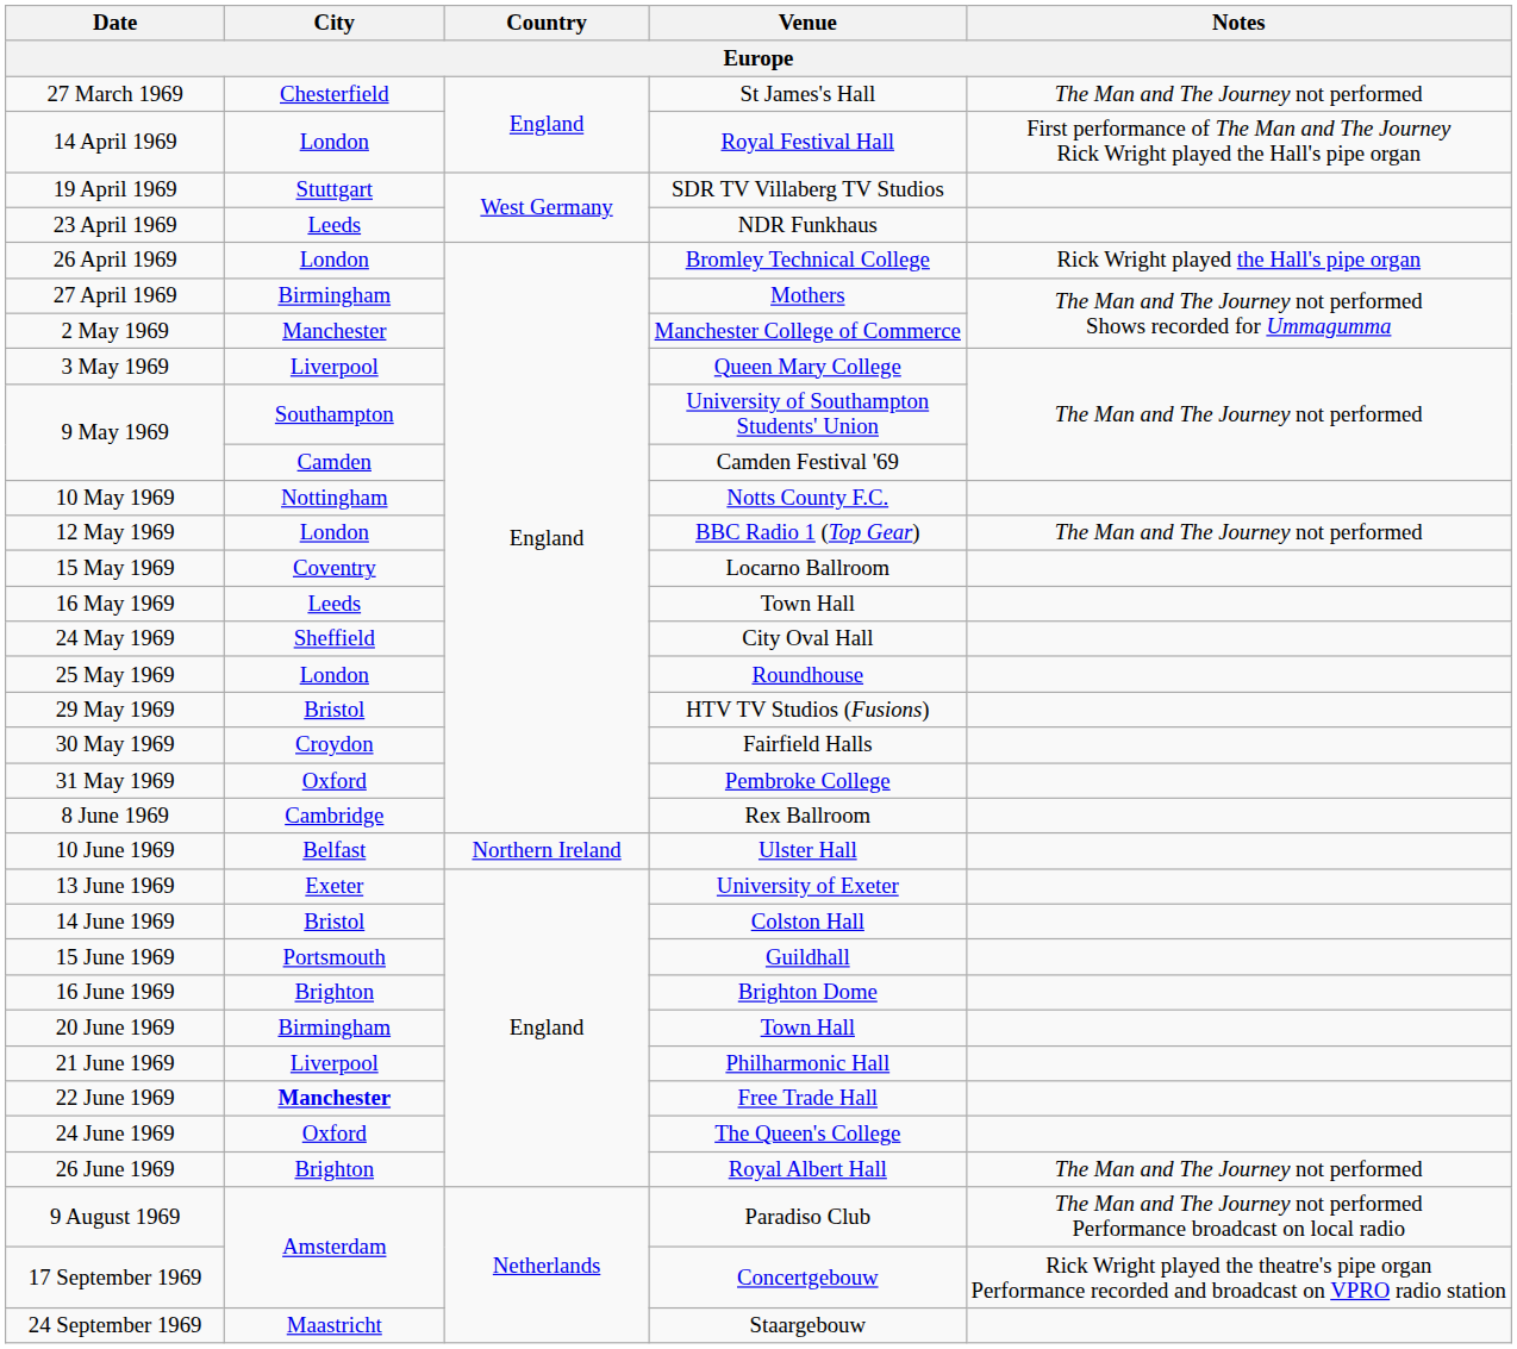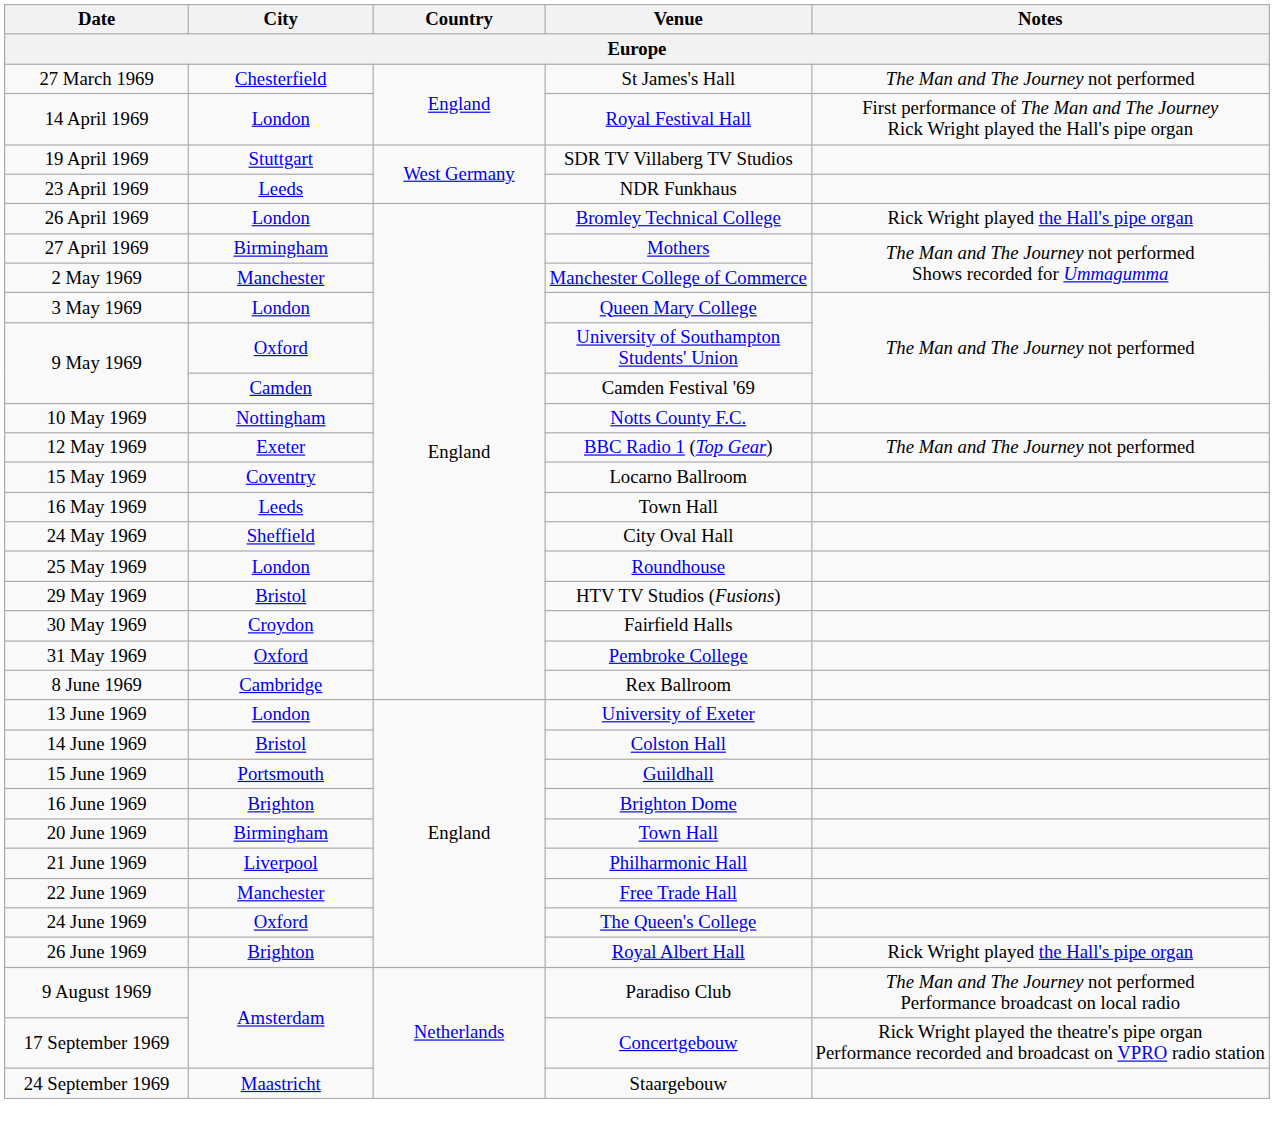 <table class="wikitable" style="text-align:center;">
 <tr>
 <th style="width:150px;">Date</th>
 <th style="width:150px;">City</th>
 <th style="width:140px;">Country</th>
 <th style="width:220px;">Venue</th>
 <th Style="width:220pm;">Notes</th>
 </tr>
 <tr>
 <th colspan="5">Europe</th>
 </tr>
 <tr>
 <td>27 March 1969</td>
 <td><a href='#'>Chesterfield</a></td>
 <td rowspan="2"><a href='#'>England</a></td>
 <td>St James's Hall</td>
 <td><em>The Man and The Journey</em> not performed</td>
 </tr>
 <tr>
 <td>14 April 1969</td>
 <td><a href='#'>London</a></td>
 <td><a href='#'>Royal Festival Hall</a></td>
 <td>First performance of <em>The Man and The Journey</em><br>Rick Wright played the Hall's pipe organ</td>
 </tr>
 <tr>
 <td>19 April 1969</td>
 <td><a href='#'>Stuttgart</a></td>
 <td rowspan="2"><a href='#'>West Germany</a></td>
 <td>SDR TV Villaberg TV Studios</td>
 <td></td>
 </tr>
 <tr>
 <td>23 April 1969</td>
 <td><a href='#'>Leeds</a></td>
 <td>NDR Funkhaus</td>
 <td></td>
 </tr>
 <tr>
 <td>26 April 1969</td>
 <td><a href='#'>London</a></td>
 <td rowspan="16">England</td>
 <td><a href='#'>Bromley Technical College</a></td>
 <td>Rick Wright played <a href='#'>the Hall's pipe organ</a></td>
 </tr>
 <tr>
 <td>27 April 1969</td>
 <td><a href='#'>Birmingham</a></td>
 <td><a href='#'>Mothers</a></td>
 <td rowspan="2"><em>The Man and The Journey</em> not performed<br>Shows recorded for <em><a href='#'>Ummagumma</a></em></td>
 </tr>
 <tr>
 <td>2 May 1969</td>
 <td><a href='#'>Manchester</a></td>
 <td><a href='#'>Manchester College of Commerce</a></td>
 </tr>
 <tr>
 <td>3 May 1969</td>
-<td><a href='#'>Liverpool</a></td>
+<td><a href='#'>London</a></td>
 <td><a href='#'>Queen Mary College</a></td>
 <td rowspan="3"><em>The Man and The Journey</em> not performed</td>
 </tr>
 <tr>
 <td rowspan="2">9 May 1969</td>
-<td><a href='#'>Southampton</a></td>
+<td><a href='#'>Oxford</a></td>
 <td><a href='#'>University of Southampton Students' Union</a></td>
 </tr>
 <tr>
 <td><a href='#'>Camden</a></td>
 <td>Camden Festival '69</td>
 </tr>
 <tr>
 <td>10 May 1969</td>
 <td><a href='#'>Nottingham</a></td>
 <td><a href='#'>Notts County F.C.</a></td>
 <td></td>
 </tr>
 <tr>
 <td>12 May 1969</td>
-<td><a href='#'>London</a></td>
+<td><a href='#'>Exeter</a></td>
 <td><a href='#'>BBC Radio 1</a> (<em><a href='#'>Top Gear</a></em>)</td>
 <td><em>The Man and The Journey</em> not performed</td>
 </tr>
 <tr>
 <td>15 May 1969</td>
 <td><a href='#'>Coventry</a></td>
 <td>Locarno Ballroom</td>
 <td></td>
 </tr>
 <tr>
 <td>16 May 1969</td>
 <td><a href='#'>Leeds</a></td>
 <td>Town Hall</td>
 <td></td>
 </tr>
 <tr>
 <td>24 May 1969</td>
 <td><a href='#'>Sheffield</a></td>
 <td>City Oval Hall</td>
 <td></td>
 </tr>
 <tr>
 <td>25 May 1969</td>
 <td><a href='#'>London</a></td>
 <td><a href='#'>Roundhouse</a></td>
 <td></td>
 </tr>
 <tr>
 <td>29 May 1969</td>
 <td><a href='#'>Bristol</a></td>
 <td>HTV TV Studios (<em>Fusions</em>)</td>
 <td></td>
 </tr>
 <tr>
 <td>30 May 1969</td>
 <td><a href='#'>Croydon</a></td>
 <td>Fairfield Halls</td>
 <td></td>
 </tr>
 <tr>
 <td>31 May 1969</td>
 <td><a href='#'>Oxford</a></td>
 <td><a href='#'>Pembroke College</a></td>
 <td></td>
 </tr>
 <tr>
 <td>8 June 1969</td>
 <td><a href='#'>Cambridge</a></td>
 <td>Rex Ballroom</td>
 <td></td>
 </tr>
 <tr>
-<td>10 June 1969</td>
-<td><a href='#'>Belfast</a></td>
-<td><a href='#'>Northern Ireland</a></td>
-<td><a href='#'>Ulster Hall</a></td>
-<td></td>
-</tr>
-<tr>
 <td>13 June 1969</td>
-<td><a href='#'>Exeter</a></td>
+<td><a href='#'>London</a></td>
 <td rowspan="9">England</td>
 <td><a href='#'>University of Exeter</a></td>
 <td></td>
 </tr>
 <tr>
 <td>14 June 1969</td>
 <td><a href='#'>Bristol</a></td>
 <td><a href='#'>Colston Hall</a></td>
 <td></td>
 </tr>
 <tr>
 <td>15 June 1969</td>
 <td><a href='#'>Portsmouth</a></td>
 <td><a href='#'>Guildhall</a></td>
 <td></td>
 </tr>
 <tr>
 <td>16 June 1969</td>
 <td><a href='#'>Brighton</a></td>
 <td><a href='#'>Brighton Dome</a></td>
 <td></td>
 </tr>
 <tr>
 <td>20 June 1969</td>
 <td><a href='#'>Birmingham</a></td>
 <td><a href='#'>Town Hall</a></td>
 <td></td>
 </tr>
 <tr>
 <td>21 June 1969</td>
 <td><a href='#'>Liverpool</a></td>
 <td><a href='#'>Philharmonic Hall</a></td>
 <td></td>
 </tr>
 <tr>
 <td>22 June 1969</td>
-<td><strong><a href='#'>Manchester</a></strong></td>
+<td><a href='#'>Manchester</a></td>
 <td><a href='#'>Free Trade Hall</a></td>
 <td></td>
 </tr>
 <tr>
 <td>24 June 1969</td>
 <td><a href='#'>Oxford</a></td>
 <td><a href='#'>The Queen's College</a></td>
 <td></td>
 </tr>
 <tr>
 <td>26 June 1969</td>
 <td><a href='#'>Brighton</a></td>
 <td><a href='#'>Royal Albert Hall</a></td>
-<td><em>The Man and The Journey</em> not performed</td>
+<td>Rick Wright played <a href='#'>the Hall's pipe organ</a></td>
 </tr>
 <tr>
 <td>9 August 1969</td>
 <td rowspan="2"><a href='#'>Amsterdam</a></td>
 <td rowspan="3"><a href='#'>Netherlands</a></td>
 <td>Paradiso Club</td>
 <td><em>The Man and The Journey</em> not performed<br>Performance broadcast on local radio</td>
 </tr>
 <tr>
 <td>17 September 1969</td>
 <td><a href='#'>Concertgebouw</a></td>
 <td>Rick Wright played the theatre's pipe organ<br>Performance recorded and broadcast on <a href='#'>VPRO</a> radio station</td>
 </tr>
 <tr>
 <td>24 September 1969</td>
 <td><a href='#'>Maastricht</a></td>
 <td>Staargebouw</td>
 <td></td>
 </tr>
 </table>
